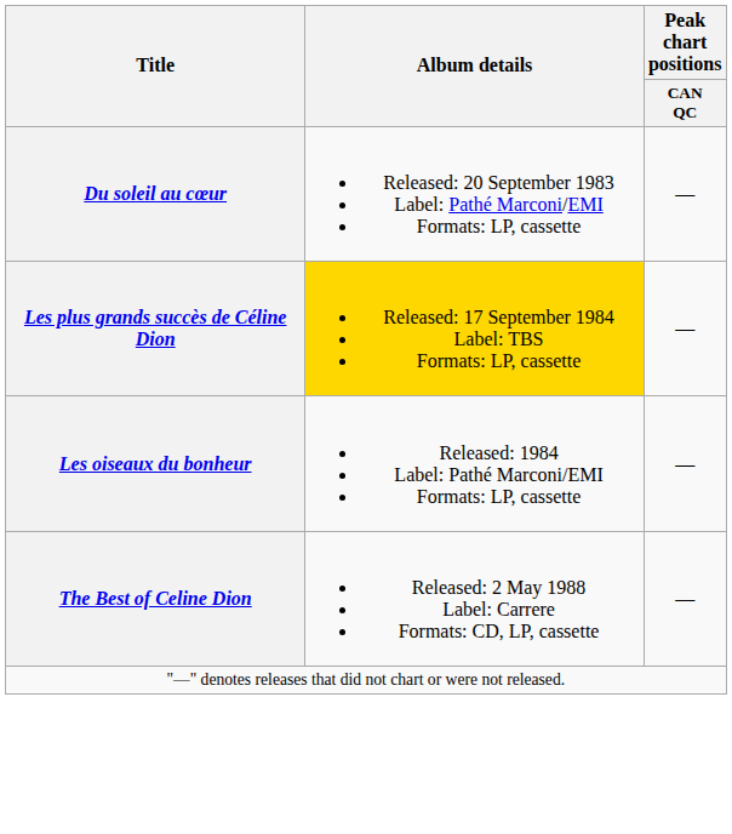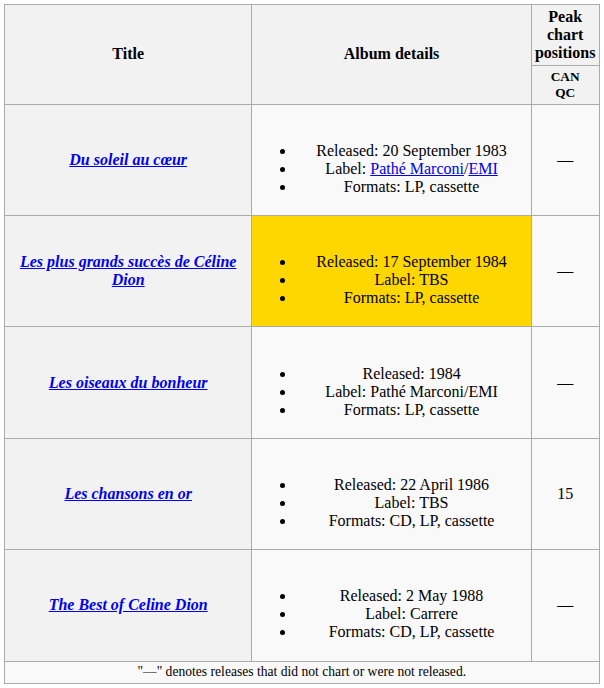 <table class="wikitable plainrowheaders" style="text-align:center;">
 <tr>
 <th rowspan="2" style="width:15em;">Title</th>
 <th rowspan="2" style="width:17em;">Album details</th>
 <th colspan="1">Peak chart positions</th>
 </tr>
 <tr style="font-size:smaller;">
 <th style="width:25px;">CAN<br>QC<br></th>
 </tr>
 <tr>
 <th scope="row"><em><a href='#'>Du soleil au cœur</a></em></th>
 <td><br><ul><li>Released: 20 September 1983</li><li>Label: <a href='#'>Pathé Marconi</a>/<a href='#'>EMI</a></li><li>Formats: LP, cassette</li></ul></td>
 <td>—</td>
 </tr>
 <tr>
 <th scope="row"><em><a href='#'>Les plus grands succès de Céline Dion</a></em></th>
 <td style="background: gold;"><br><ul><li>Released: 17 September 1984</li><li>Label: TBS</li><li>Formats: LP, cassette</li></ul></td>
 <td>—</td>
 </tr>
 <tr>
 <th scope="row"><em><a href='#'>Les oiseaux du bonheur</a></em></th>
 <td><br><ul><li>Released: 1984</li><li>Label: Pathé Marconi/EMI</li><li>Formats: LP, cassette</li></ul></td>
 <td>—</td>
 </tr>
 <tr>
+<th scope="row"><em><a href='#'>Les chansons en or</a></em></th>
+<td><br><ul><li>Released: 22 April 1986</li><li>Label: TBS</li><li>Formats: CD, LP, cassette</li></ul></td>
+<td>15</td>
+</tr>
+<tr>
 <th scope="row"><em><a href='#'>The Best of Celine Dion</a></em></th>
 <td><br><ul><li>Released: 2 May 1988</li><li>Label: Carrere</li><li>Formats: CD, LP, cassette</li></ul></td>
 <td>—</td>
 </tr>
 <tr>
 <td colspan="3" style="font-size:85%">"—" denotes releases that did not chart or were not released.</td>
 </tr>
 </table>
